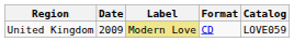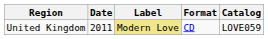 <table class="wikitable">
 <tr>
 <th>Region</th>
 <th>Date</th>
 <th>Label</th>
 <th>Format</th>
 <th>Catalog</th>
 </tr>
 <tr>
 <td>United Kingdom</td>
-<td>2009</td>
+<td>2011</td>
 <td style="background: khaki;">Modern Love</td>
 <td><a href='#'>CD</a></td>
 <td>LOVE059</td>
 </tr>
 </table>
